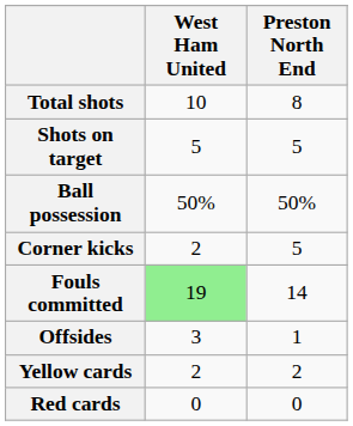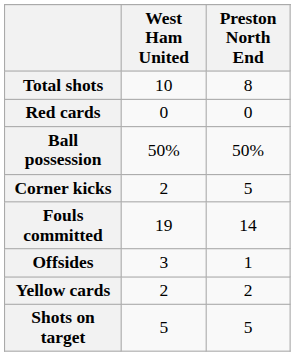 <table class="wikitable plainrowheaders" style="text-align: center">
 <tr>
 </tr>
 <tr>
 <th scope=col width=100></th>
 <th scope=col width=70>West Ham United</th>
 <th scope=col width=70>Preston North End</th>
 </tr>
 <tr>
 <th scope=row>Total shots</th>
 <td>10</td>
 <td>8</td>
 </tr>
 <tr>
-<th scope=row>Shots on target</th>
-<td>5</td>
-<td>5</td>
+<th scope=row>Red cards</th>
+<td>0</td>
+<td>0</td>
 </tr>
 <tr>
 <th scope=row>Ball possession</th>
 <td>50%</td>
 <td>50%</td>
 </tr>
 <tr>
 <th scope=row>Corner kicks</th>
 <td>2</td>
 <td>5</td>
 </tr>
 <tr>
 <th scope=row>Fouls committed</th>
-<td style="background: lightgreen;">19</td>
+<td>19</td>
 <td>14</td>
 </tr>
 <tr>
 <th scope=row>Offsides</th>
 <td>3</td>
 <td>1</td>
 </tr>
 <tr>
 <th scope=row>Yellow cards</th>
 <td>2</td>
 <td>2</td>
 </tr>
 <tr>
-<th scope=row>Red cards</th>
-<td>0</td>
-<td>0</td>
+<th scope=row>Shots on target</th>
+<td>5</td>
+<td>5</td>
 </tr>
 </table>
